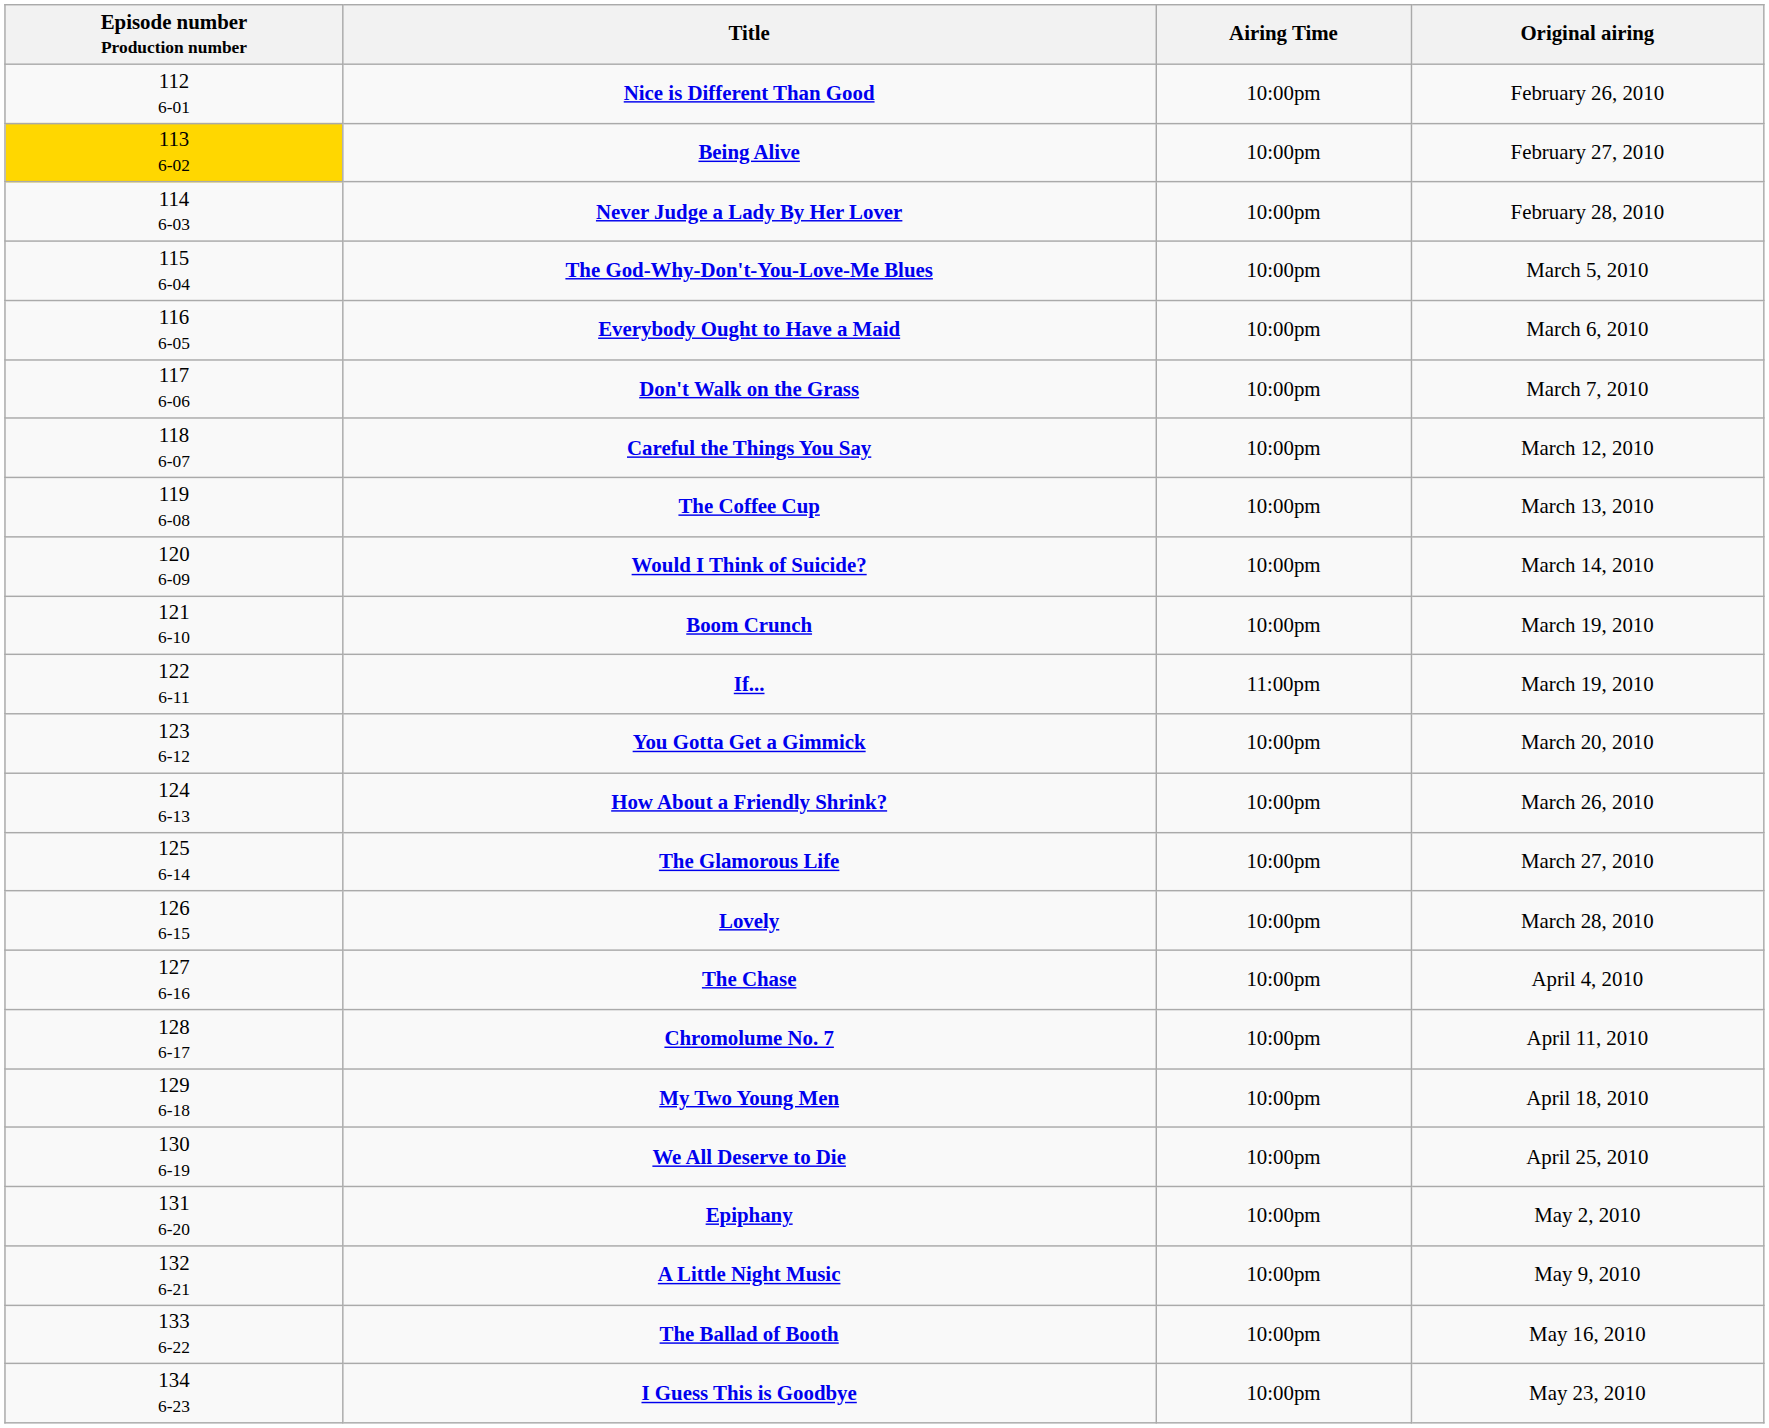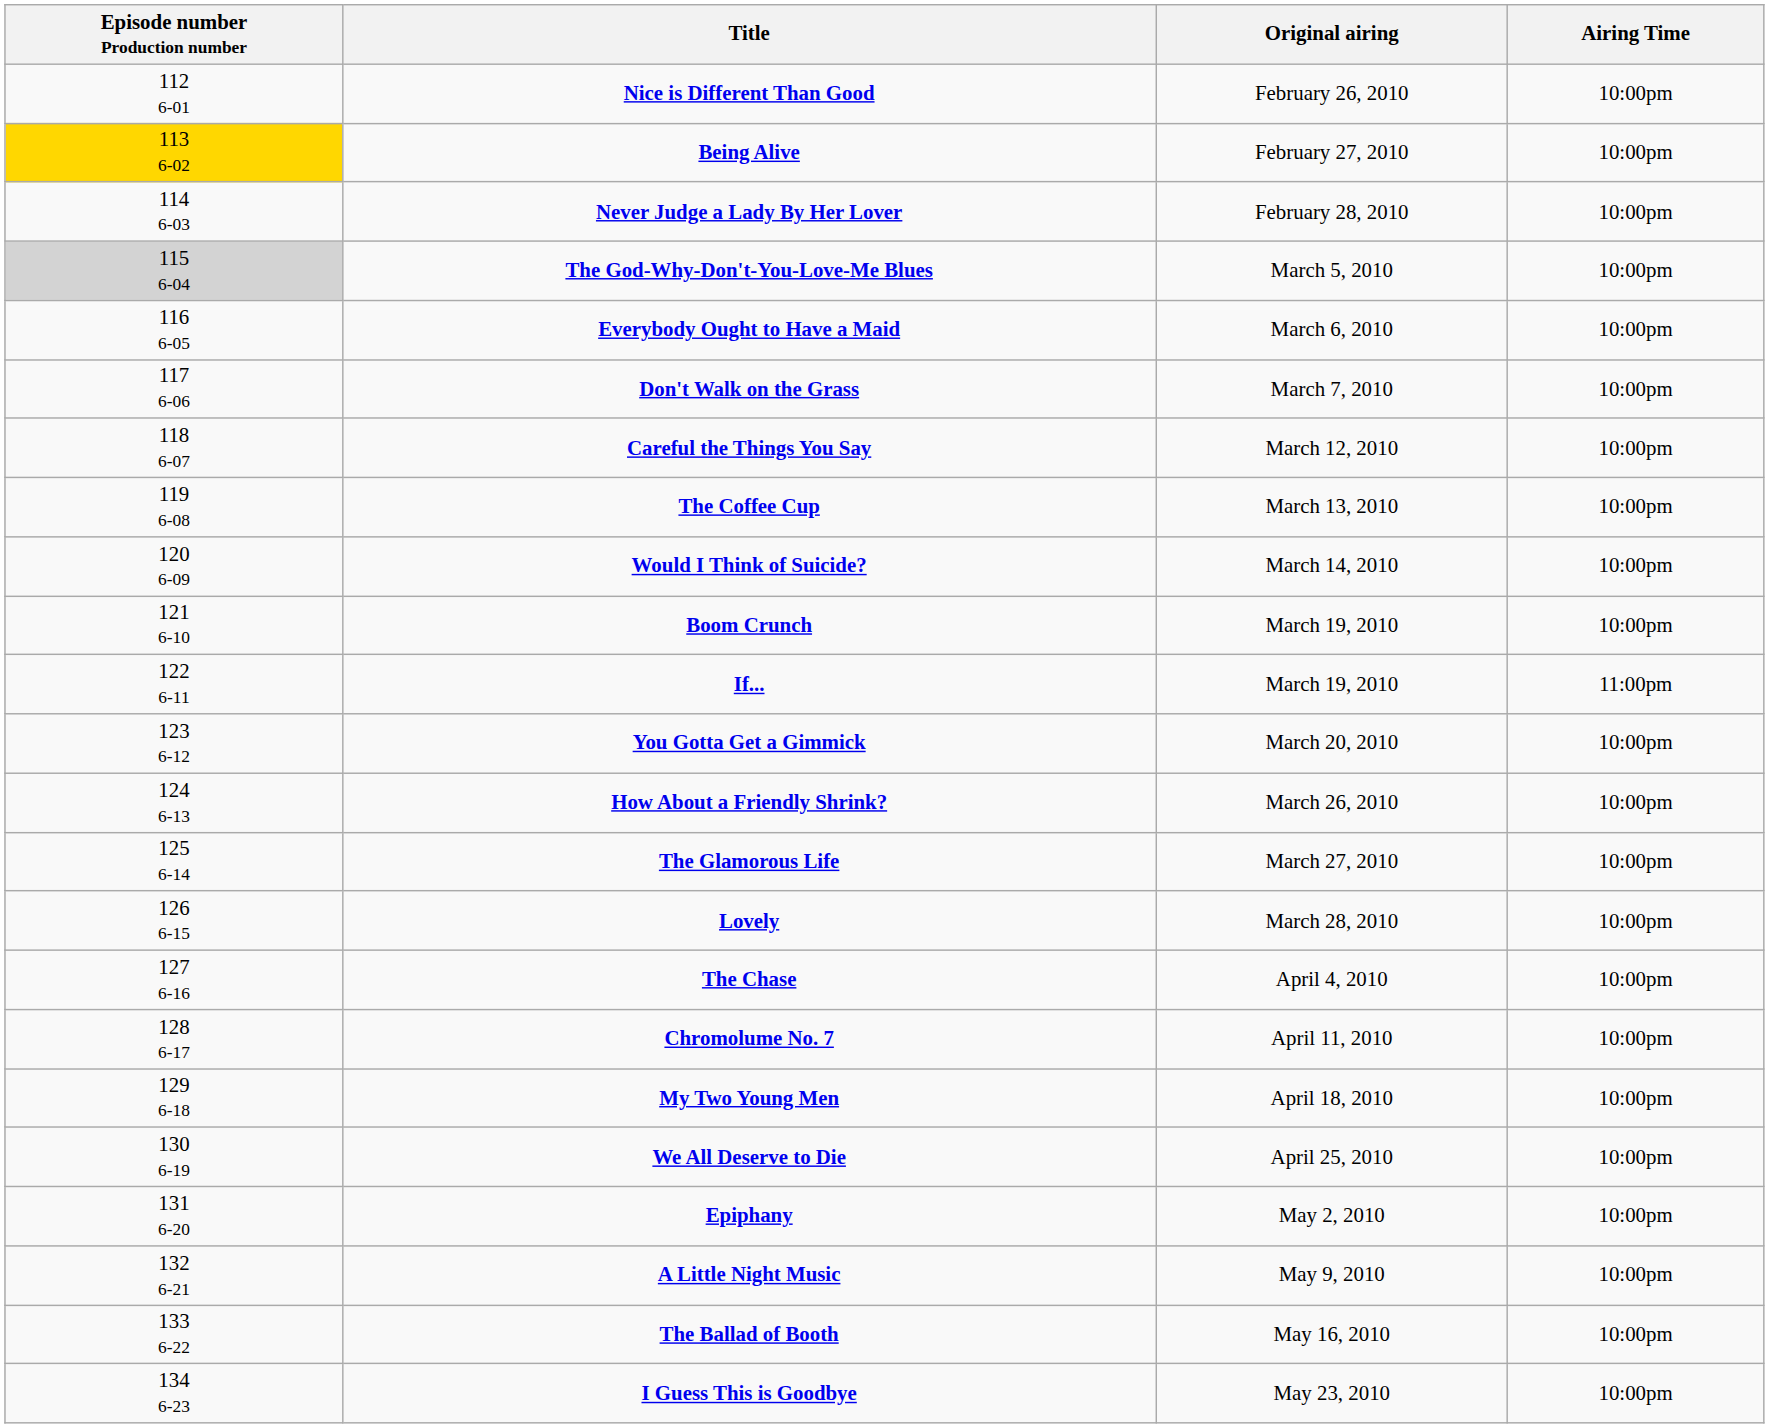 <table class="wikitable" style="font-size:90%; text-align:center; width: 96%; margin-left: auto; margin-right: auto;">
 <tr>
 <th>Episode number<br><small>Production number</small></th>
 <th>Title</th>
+<th>Original airing</th>
 <th>Airing Time</th>
-<th>Original airing</th>
 </tr>
 <tr>
 <td>112<br><small>6-01</small></td>
 <td><strong><a href='#'>Nice is Different Than Good</a></strong></td>
+<td>February 26, 2010</td>
 <td>10:00pm</td>
-<td>February 26, 2010</td>
 </tr>
 <tr>
 <td style="background: gold;">113<br><small>6-02</small></td>
 <td><strong><a href='#'>Being Alive</a></strong></td>
+<td>February 27, 2010</td>
 <td>10:00pm</td>
-<td>February 27, 2010</td>
 </tr>
 <tr>
 <td>114<br><small>6-03</small></td>
 <td><strong><a href='#'>Never Judge a Lady By Her Lover</a></strong></td>
+<td>February 28, 2010</td>
 <td>10:00pm</td>
-<td>February 28, 2010</td>
 </tr>
 <tr>
-<td>115<br><small>6-04</small></td>
+<td style="background: lightgrey;">115<br><small>6-04</small></td>
 <td><strong><a href='#'>The God-Why-Don't-You-Love-Me Blues</a></strong></td>
+<td>March 5, 2010</td>
 <td>10:00pm</td>
-<td>March 5, 2010</td>
 </tr>
 <tr>
 <td>116<br><small>6-05</small></td>
 <td><strong><a href='#'>Everybody Ought to Have a Maid</a></strong></td>
+<td>March 6, 2010</td>
 <td>10:00pm</td>
-<td>March 6, 2010</td>
 </tr>
 <tr>
 <td>117<br><small>6-06</small></td>
 <td><strong><a href='#'>Don't Walk on the Grass</a></strong></td>
+<td>March 7, 2010</td>
 <td>10:00pm</td>
-<td>March 7, 2010</td>
 </tr>
 <tr>
 <td>118<br><small>6-07</small></td>
 <td><strong><a href='#'>Careful the Things You Say</a></strong></td>
+<td>March 12, 2010</td>
 <td>10:00pm</td>
-<td>March 12, 2010</td>
 </tr>
 <tr>
 <td>119<br><small>6-08</small></td>
 <td><strong><a href='#'>The Coffee Cup</a></strong></td>
+<td>March 13, 2010</td>
 <td>10:00pm</td>
-<td>March 13, 2010</td>
 </tr>
 <tr>
 <td>120<br><small>6-09</small></td>
 <td><strong><a href='#'>Would I Think of Suicide?</a></strong></td>
+<td>March 14, 2010</td>
 <td>10:00pm</td>
-<td>March 14, 2010</td>
 </tr>
 <tr>
 <td>121<br><small>6-10</small></td>
 <td><strong><a href='#'>Boom Crunch</a></strong></td>
+<td>March 19, 2010</td>
 <td>10:00pm</td>
-<td>March 19, 2010</td>
 </tr>
 <tr>
 <td>122<br><small>6-11</small></td>
 <td><strong><a href='#'>If...</a></strong></td>
+<td>March 19, 2010</td>
 <td>11:00pm</td>
-<td>March 19, 2010</td>
 </tr>
 <tr>
 <td>123<br><small>6-12</small></td>
 <td><strong><a href='#'>You Gotta Get a Gimmick</a></strong></td>
+<td>March 20, 2010</td>
 <td>10:00pm</td>
-<td>March 20, 2010</td>
 </tr>
 <tr>
 <td>124<br><small>6-13</small></td>
 <td><strong><a href='#'>How About a Friendly Shrink?</a></strong></td>
+<td>March 26, 2010</td>
 <td>10:00pm</td>
-<td>March 26, 2010</td>
 </tr>
 <tr>
 <td>125<br><small>6-14</small></td>
 <td><strong><a href='#'>The Glamorous Life</a></strong></td>
+<td>March 27, 2010</td>
 <td>10:00pm</td>
-<td>March 27, 2010</td>
 </tr>
 <tr>
 <td>126<br><small>6-15</small></td>
 <td><strong><a href='#'>Lovely</a></strong></td>
+<td>March 28, 2010</td>
 <td>10:00pm</td>
-<td>March 28, 2010</td>
 </tr>
 <tr>
 <td>127<br><small>6-16</small></td>
 <td><strong><a href='#'>The Chase</a></strong></td>
+<td>April 4, 2010</td>
 <td>10:00pm</td>
-<td>April 4, 2010</td>
 </tr>
 <tr>
 <td>128<br><small>6-17</small></td>
 <td><strong><a href='#'>Chromolume No. 7</a></strong></td>
+<td>April 11, 2010</td>
 <td>10:00pm</td>
-<td>April 11, 2010</td>
 </tr>
 <tr>
 <td>129<br><small>6-18</small></td>
 <td><strong><a href='#'>My Two Young Men</a></strong></td>
+<td>April 18, 2010</td>
 <td>10:00pm</td>
-<td>April 18, 2010</td>
 </tr>
 <tr>
 <td>130<br><small>6-19</small></td>
 <td><strong><a href='#'>We All Deserve to Die</a></strong></td>
+<td>April 25, 2010</td>
 <td>10:00pm</td>
-<td>April 25, 2010</td>
 </tr>
 <tr>
 <td>131<br><small>6-20</small></td>
 <td><strong><a href='#'>Epiphany</a></strong></td>
+<td>May 2, 2010</td>
 <td>10:00pm</td>
-<td>May 2, 2010</td>
 </tr>
 <tr>
 <td>132<br><small>6-21</small></td>
 <td><strong><a href='#'>A Little Night Music</a></strong></td>
+<td>May 9, 2010</td>
 <td>10:00pm</td>
-<td>May 9, 2010</td>
 </tr>
 <tr>
 <td>133<br><small>6-22</small></td>
 <td><strong><a href='#'>The Ballad of Booth</a></strong></td>
+<td>May 16, 2010</td>
 <td>10:00pm</td>
-<td>May 16, 2010</td>
 </tr>
 <tr>
 <td>134<br><small>6-23</small></td>
 <td><strong><a href='#'>I Guess This is Goodbye</a></strong></td>
+<td>May 23, 2010</td>
 <td>10:00pm</td>
-<td>May 23, 2010</td>
 </tr>
 </table>
